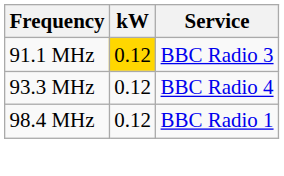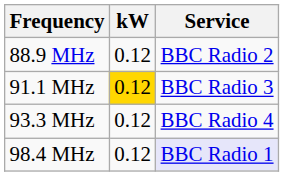 <table class="wikitable sortable">
 <tr>
 <th>Frequency</th>
 <th>kW</th>
 <th>Service</th>
+</tr>
+<tr>
+<td>88.9 <a href='#'>MHz</a></td>
+<td>0.12</td>
+<td><a href='#'>BBC Radio 2</a></td>
 </tr>
 <tr>
 <td>91.1 MHz</td>
 <td style="background: gold;">0.12</td>
 <td><a href='#'>BBC Radio 3</a></td>
 </tr>
 <tr>
 <td>93.3 MHz</td>
 <td>0.12</td>
 <td><a href='#'>BBC Radio 4</a></td>
 </tr>
 <tr>
 <td>98.4 MHz</td>
 <td>0.12</td>
-<td><a href='#'>BBC Radio 1</a></td>
+<td style="background: lavender;"><a href='#'>BBC Radio 1</a></td>
 </tr>
 </table>
